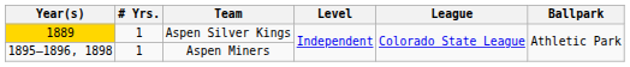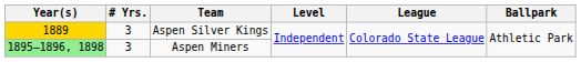 <table class="wikitable" style="text-align:center; font-size: 95%;">
 <tr>
 <th>Year(s)</th>
 <th># Yrs.</th>
 <th>Team</th>
 <th>Level</th>
 <th>League</th>
 <th>Ballpark</th>
 </tr>
 <tr>
 <td style="background: gold;">1889</td>
-<td>1</td>
+<td>3</td>
 <td>Aspen Silver Kings</td>
 <td rowspan=2><a href='#'>Independent</a></td>
 <td rowspan=2><a href='#'>Colorado State League</a></td>
 <td rowspan=2>Athletic Park</td>
 </tr>
 <tr>
-<td>1895–1896, 1898</td>
-<td>1</td>
+<td style="background: lightgreen;">1895–1896, 1898</td>
+<td>3</td>
 <td>Aspen Miners</td>
 </tr>
 </table>
